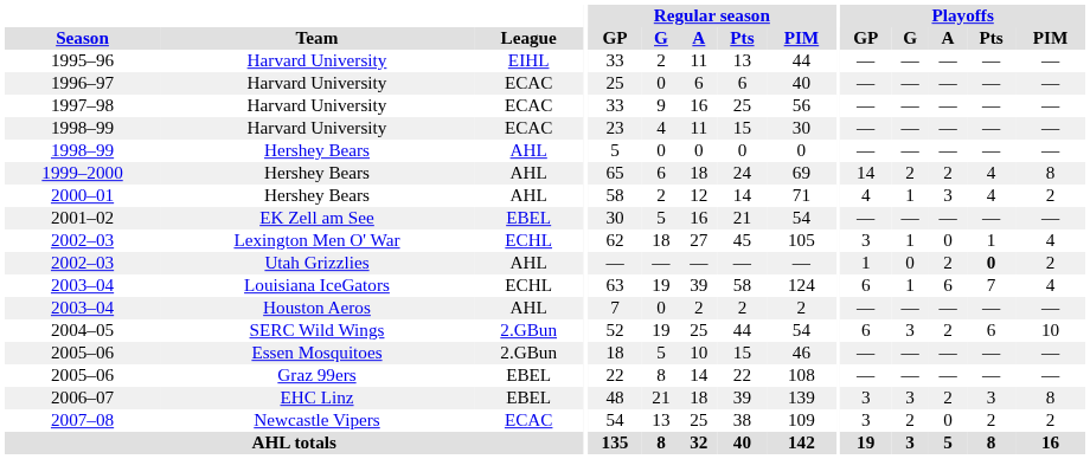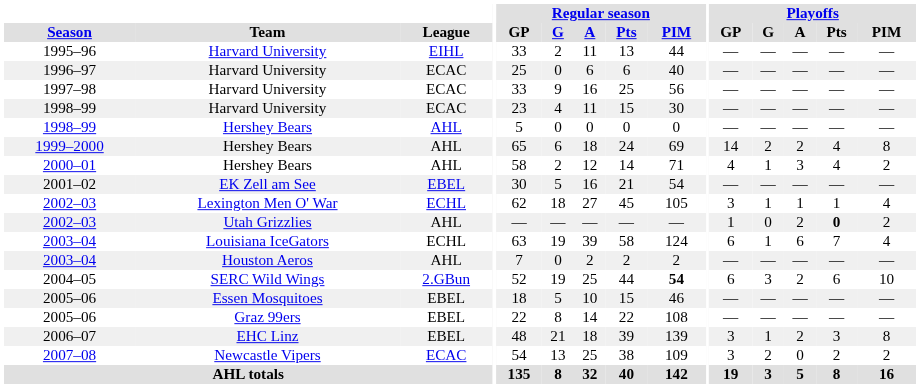 <table border="0" cellpadding="1" cellspacing="0" style="text-align:center; width:60em">
 <tr bgcolor="#e0e0e0">
 <th colspan="3" bgcolor="#ffffff"></th>
 <th rowspan="99" bgcolor="#ffffff"></th>
 <th colspan="5"><a href='#'>Regular season</a></th>
 <th rowspan="99" bgcolor="#ffffff"></th>
 <th colspan="5"><a href='#'>Playoffs</a></th>
 </tr>
 <tr bgcolor="#e0e0e0">
 <th><a href='#'>Season</a></th>
 <th>Team</th>
 <th>League</th>
 <th>GP</th>
 <th><a href='#'>G</a></th>
 <th><a href='#'>A</a></th>
 <th><a href='#'>Pts</a></th>
 <th><a href='#'>PIM</a></th>
 <th>GP</th>
 <th>G</th>
 <th>A</th>
 <th>Pts</th>
 <th>PIM</th>
 </tr>
 <tr>
 <td>1995–96</td>
 <td><a href='#'>Harvard University</a></td>
 <td><a href='#'>EIHL</a></td>
 <td>33</td>
 <td>2</td>
 <td>11</td>
 <td>13</td>
 <td>44</td>
 <td>—</td>
 <td>—</td>
 <td>—</td>
 <td>—</td>
 <td>—</td>
 </tr>
 <tr bgcolor="#f0f0f0">
 <td>1996–97</td>
 <td>Harvard University</td>
 <td>ECAC</td>
 <td>25</td>
 <td>0</td>
 <td>6</td>
 <td>6</td>
 <td>40</td>
 <td>—</td>
 <td>—</td>
 <td>—</td>
 <td>—</td>
 <td>—</td>
 </tr>
 <tr>
 <td>1997–98</td>
 <td>Harvard University</td>
 <td>ECAC</td>
 <td>33</td>
 <td>9</td>
 <td>16</td>
 <td>25</td>
 <td>56</td>
 <td>—</td>
 <td>—</td>
 <td>—</td>
 <td>—</td>
 <td>—</td>
 </tr>
 <tr bgcolor="#f0f0f0">
 <td>1998–99</td>
 <td>Harvard University</td>
 <td>ECAC</td>
 <td>23</td>
 <td>4</td>
 <td>11</td>
 <td>15</td>
 <td>30</td>
 <td>—</td>
 <td>—</td>
 <td>—</td>
 <td>—</td>
 <td>—</td>
 </tr>
 <tr>
 <td><a href='#'>1998–99</a></td>
 <td><a href='#'>Hershey Bears</a></td>
 <td><a href='#'>AHL</a></td>
 <td>5</td>
 <td>0</td>
 <td>0</td>
 <td>0</td>
 <td>0</td>
 <td>—</td>
 <td>—</td>
 <td>—</td>
 <td>—</td>
 <td>—</td>
 </tr>
 <tr bgcolor="#f0f0f0">
 <td><a href='#'>1999–2000</a></td>
 <td>Hershey Bears</td>
 <td>AHL</td>
 <td>65</td>
 <td>6</td>
 <td>18</td>
 <td>24</td>
 <td>69</td>
 <td>14</td>
 <td>2</td>
 <td>2</td>
 <td>4</td>
 <td>8</td>
 </tr>
 <tr>
 <td><a href='#'>2000–01</a></td>
 <td>Hershey Bears</td>
 <td>AHL</td>
 <td>58</td>
 <td>2</td>
 <td>12</td>
 <td>14</td>
 <td>71</td>
 <td>4</td>
 <td>1</td>
 <td>3</td>
 <td>4</td>
 <td>2</td>
 </tr>
 <tr bgcolor="#f0f0f0">
 <td>2001–02</td>
 <td><a href='#'>EK Zell am See</a></td>
 <td><a href='#'>EBEL</a></td>
 <td>30</td>
 <td>5</td>
 <td>16</td>
 <td>21</td>
 <td>54</td>
 <td>—</td>
 <td>—</td>
 <td>—</td>
 <td>—</td>
 <td>—</td>
 </tr>
 <tr>
 <td><a href='#'>2002–03</a></td>
 <td><a href='#'>Lexington Men O' War</a></td>
 <td><a href='#'>ECHL</a></td>
 <td>62</td>
 <td>18</td>
 <td>27</td>
 <td>45</td>
 <td>105</td>
 <td>3</td>
 <td>1</td>
-<td>0</td>
+<td>1</td>
 <td>1</td>
 <td>4</td>
 </tr>
 <tr bgcolor="#f0f0f0">
 <td><a href='#'>2002–03</a></td>
 <td><a href='#'>Utah Grizzlies</a></td>
 <td>AHL</td>
 <td>—</td>
 <td>—</td>
 <td>—</td>
 <td>—</td>
 <td>—</td>
 <td>1</td>
 <td>0</td>
 <td>2</td>
 <td><strong>0</strong></td>
 <td>2</td>
 </tr>
 <tr>
 <td><a href='#'>2003–04</a></td>
 <td><a href='#'>Louisiana IceGators</a></td>
 <td>ECHL</td>
 <td>63</td>
 <td>19</td>
 <td>39</td>
 <td>58</td>
 <td>124</td>
 <td>6</td>
 <td>1</td>
 <td>6</td>
 <td>7</td>
 <td>4</td>
 </tr>
 <tr bgcolor="#f0f0f0">
 <td><a href='#'>2003–04</a></td>
 <td><a href='#'>Houston Aeros</a></td>
 <td>AHL</td>
 <td>7</td>
 <td>0</td>
 <td>2</td>
 <td>2</td>
 <td>2</td>
 <td>—</td>
 <td>—</td>
 <td>—</td>
 <td>—</td>
 <td>—</td>
 </tr>
 <tr>
 <td>2004–05</td>
 <td><a href='#'>SERC Wild Wings</a></td>
 <td><a href='#'>2.GBun</a></td>
 <td>52</td>
 <td>19</td>
 <td>25</td>
 <td>44</td>
-<td>54</td>
+<td><strong>54</strong></td>
 <td>6</td>
 <td>3</td>
 <td>2</td>
 <td>6</td>
 <td>10</td>
 </tr>
 <tr bgcolor="#f0f0f0">
 <td>2005–06</td>
 <td><a href='#'>Essen Mosquitoes</a></td>
-<td>2.GBun</td>
+<td>EBEL</td>
 <td>18</td>
 <td>5</td>
 <td>10</td>
 <td>15</td>
 <td>46</td>
 <td>—</td>
 <td>—</td>
 <td>—</td>
 <td>—</td>
 <td>—</td>
 </tr>
 <tr>
 <td>2005–06</td>
 <td><a href='#'>Graz 99ers</a></td>
 <td>EBEL</td>
 <td>22</td>
 <td>8</td>
 <td>14</td>
 <td>22</td>
 <td>108</td>
 <td>—</td>
 <td>—</td>
 <td>—</td>
 <td>—</td>
 <td>—</td>
 </tr>
 <tr bgcolor="#f0f0f0">
 <td>2006–07</td>
 <td><a href='#'>EHC Linz</a></td>
 <td>EBEL</td>
 <td>48</td>
 <td>21</td>
 <td>18</td>
 <td>39</td>
 <td>139</td>
 <td>3</td>
-<td>3</td>
+<td>1</td>
 <td>2</td>
 <td>3</td>
 <td>8</td>
 </tr>
 <tr>
 <td><a href='#'>2007–08</a></td>
 <td><a href='#'>Newcastle Vipers</a></td>
 <td><a href='#'>ECAC</a></td>
 <td>54</td>
 <td>13</td>
 <td>25</td>
 <td>38</td>
 <td>109</td>
 <td>3</td>
 <td>2</td>
 <td>0</td>
 <td>2</td>
 <td>2</td>
 </tr>
 <tr bgcolor="#e0e0e0">
 <th colspan="3">AHL totals</th>
 <th>135</th>
 <th>8</th>
 <th>32</th>
 <th>40</th>
 <th>142</th>
 <th>19</th>
 <th>3</th>
 <th>5</th>
 <th>8</th>
 <th>16</th>
 </tr>
 </table>
